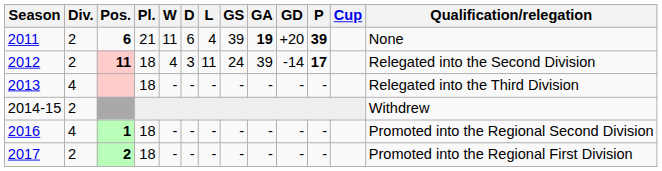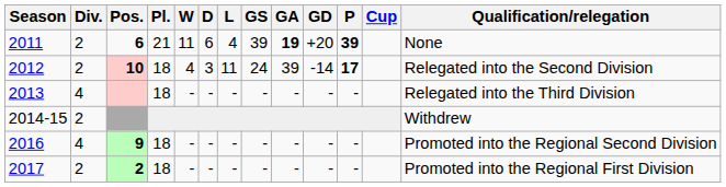 <table class="wikitable">
 <tr style="background:#efefef;">
 <th>Season</th>
 <th>Div.</th>
 <th>Pos.</th>
 <th>Pl.</th>
 <th>W</th>
 <th>D</th>
 <th>L</th>
 <th>GS</th>
 <th>GA</th>
 <th>GD</th>
 <th>P</th>
 <th><a href='#'>Cup</a></th>
 <th>Qualification/relegation</th>
 </tr>
 <tr>
 <td><a href='#'>2011</a></td>
 <td>2</td>
 <td align=right><strong>6</strong></td>
 <td align=right>21</td>
 <td align=right>11</td>
 <td align=right>6</td>
 <td align=right>4</td>
 <td align=right>39</td>
 <td align=right><strong>19</strong></td>
 <td align=right>+20</td>
 <td align=right><strong>39</strong></td>
 <td></td>
 <td>None</td>
 </tr>
 <tr>
 <td><a href='#'>2012</a></td>
 <td>2</td>
-<td align=right bgcolor=FFCCCC><strong>11</strong></td>
+<td align=right bgcolor=FFCCCC><strong>10</strong></td>
 <td align=right>18</td>
 <td align=right>4</td>
 <td align=right>3</td>
 <td align=right>11</td>
 <td align=right>24</td>
 <td align=right>39</td>
 <td align=right>-14</td>
 <td align=right><strong>17</strong></td>
 <td></td>
 <td>Relegated into the Second Division</td>
 </tr>
 <tr>
 <td><a href='#'>2013</a></td>
 <td>4</td>
 <td align=right bgcolor=FFCCCC></td>
 <td align=right>18</td>
 <td align=right>-</td>
 <td align=right>-</td>
 <td align=right>-</td>
 <td align=right>-</td>
 <td align=right>-</td>
 <td align=right>-</td>
 <td align=right>-</td>
 <td></td>
 <td>Relegated into the Third Division</td>
 </tr>
 <tr>
 <td>2014-15</td>
 <td>2</td>
 <td align=right bgcolor=darkgrey></td>
 <td colspan=9 bgcolor=EFEFEF></td>
 <td>Withdrew</td>
 </tr>
 <tr>
 <td><a href='#'>2016</a></td>
 <td>4</td>
-<td align=right bgcolor=#B9FFB9><strong>1</strong></td>
+<td align=right bgcolor=#B9FFB9><strong>9</strong></td>
 <td align=right>18</td>
 <td align=right>-</td>
 <td align=right>-</td>
 <td align=right>-</td>
 <td align=right>-</td>
 <td align=right>-</td>
 <td align=right>-</td>
 <td align=right>-</td>
 <td></td>
 <td>Promoted into the Regional Second Division</td>
 </tr>
 <tr>
 <td><a href='#'>2017</a></td>
 <td>2</td>
 <td align=right bgcolor=#B9FFB9><strong>2</strong></td>
 <td align=right>18</td>
 <td align=right>-</td>
 <td align=right>-</td>
 <td align=right>-</td>
 <td align=right>-</td>
 <td align=right>-</td>
 <td align=right>-</td>
 <td align=right>-</td>
 <td></td>
 <td>Promoted into the Regional First Division</td>
 </tr>
 </table>
